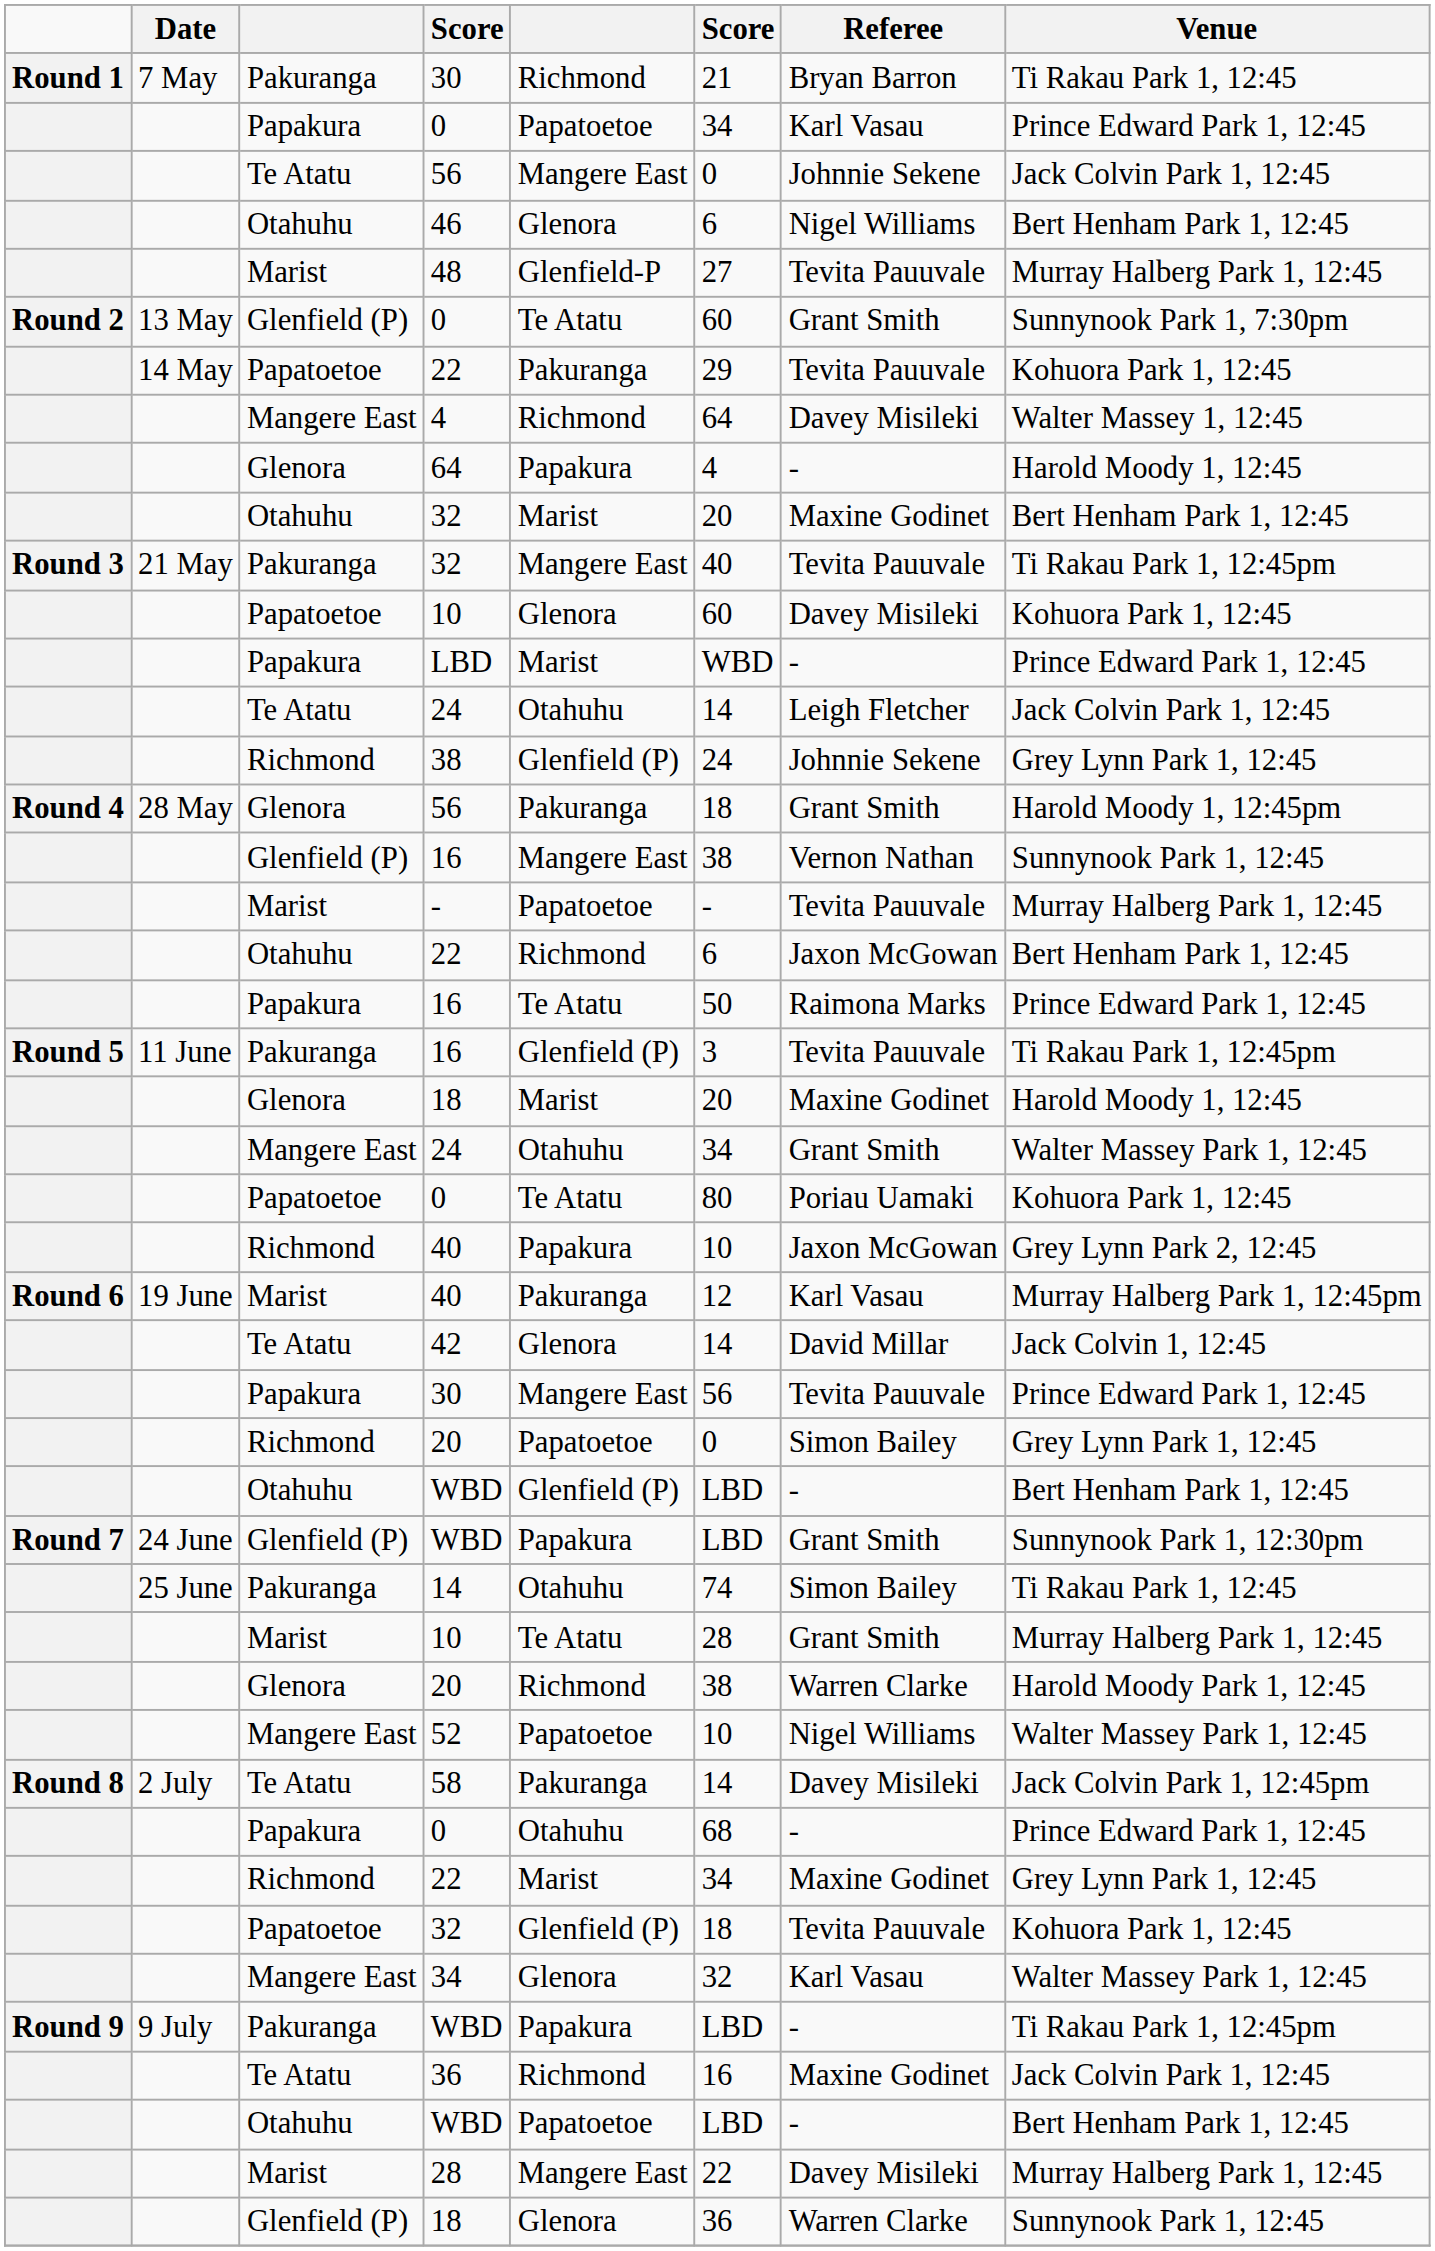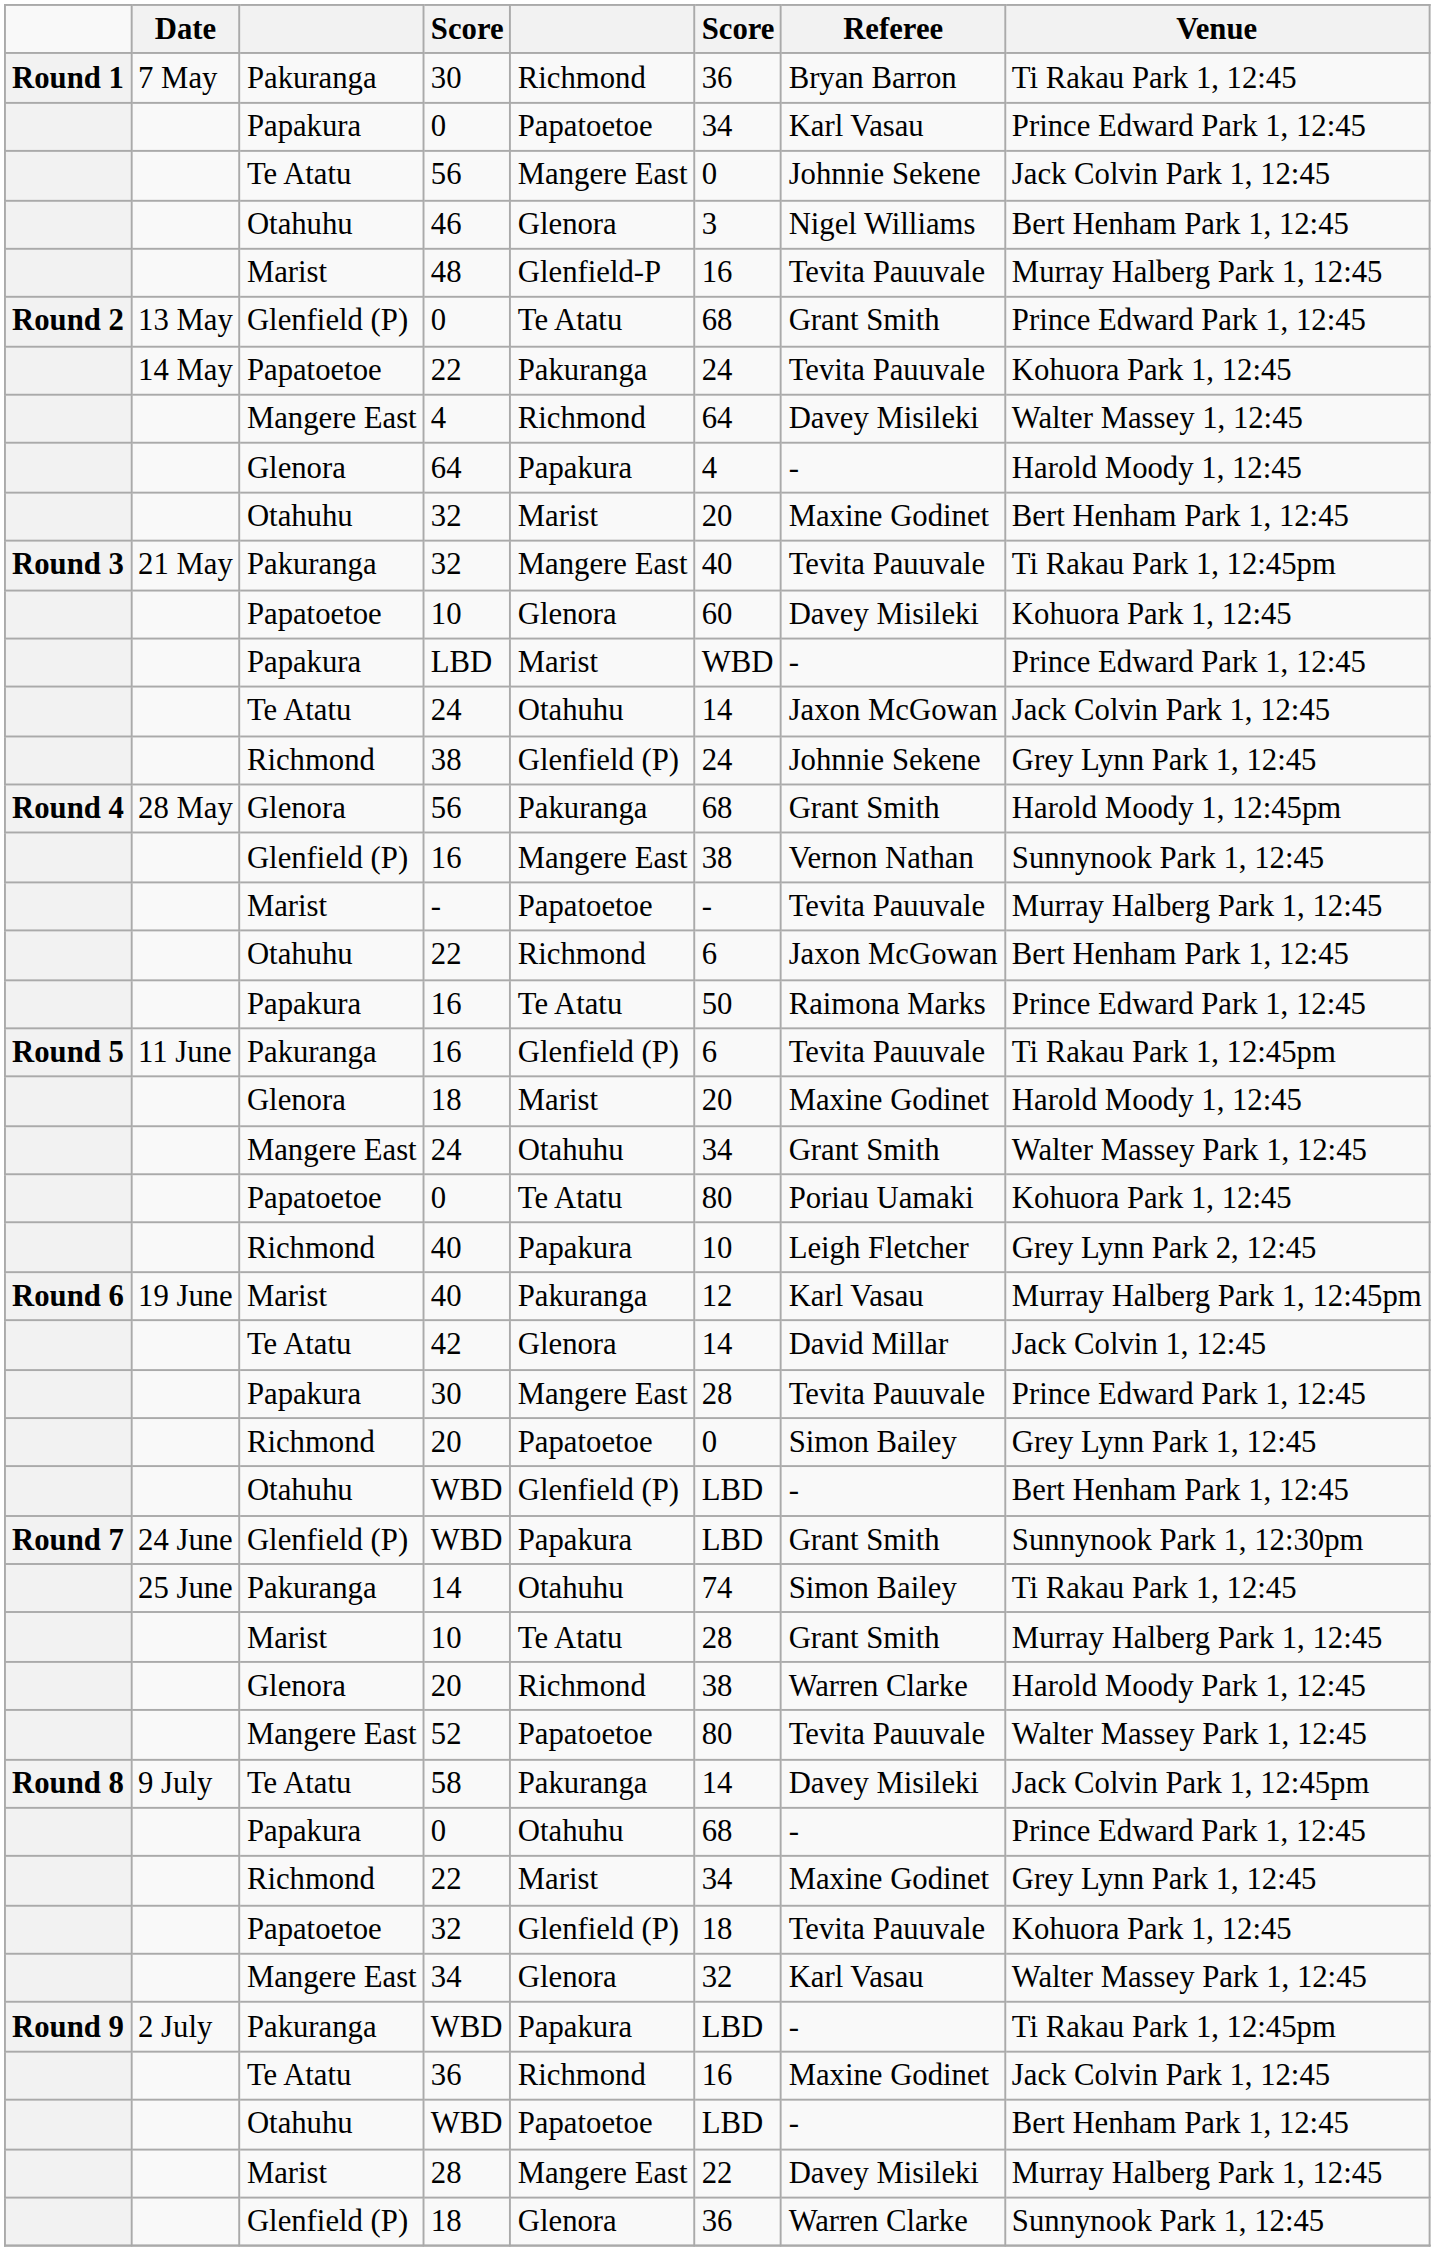 <table class="wikitable mw-collapsible">
 <tr>
 <td></td>
 <th scope="col">Date</th>
 <th scope="col"></th>
 <th scope="col">Score</th>
 <th scope="col"></th>
 <th scope="col">Score</th>
 <th scope="col">Referee</th>
 <th scope="col">Venue</th>
 </tr>
 <tr>
 <th scope="row">Round 1</th>
 <td>7 May</td>
 <td>Pakuranga</td>
 <td>30</td>
 <td>Richmond</td>
-<td>21</td>
+<td>36</td>
 <td>Bryan Barron</td>
 <td>Ti Rakau Park 1, 12:45</td>
 </tr>
 <tr>
 <th scope="row"></th>
 <td></td>
 <td>Papakura</td>
 <td>0</td>
 <td>Papatoetoe</td>
 <td>34</td>
 <td>Karl Vasau</td>
 <td>Prince Edward Park 1, 12:45</td>
 </tr>
 <tr>
 <th scope="row"></th>
 <td></td>
 <td>Te Atatu</td>
 <td>56</td>
 <td>Mangere East</td>
 <td>0</td>
 <td>Johnnie Sekene</td>
 <td>Jack Colvin Park 1, 12:45</td>
 </tr>
 <tr>
 <th scope="row"></th>
 <td></td>
 <td>Otahuhu</td>
 <td>46</td>
 <td>Glenora</td>
-<td>6</td>
+<td>3</td>
 <td>Nigel Williams</td>
 <td>Bert Henham Park 1, 12:45</td>
 </tr>
 <tr>
 <th scope="row"></th>
 <td></td>
 <td>Marist</td>
 <td>48</td>
 <td>Glenfield-P</td>
-<td>27</td>
+<td>16</td>
 <td>Tevita Pauuvale</td>
 <td>Murray Halberg Park 1, 12:45</td>
 </tr>
 <tr>
 <th scope="row">Round 2</th>
 <td>13 May</td>
 <td>Glenfield (P)</td>
 <td>0</td>
 <td>Te Atatu</td>
-<td>60</td>
+<td>68</td>
 <td>Grant Smith</td>
-<td>Sunnynook Park 1, 7:30pm</td>
+<td>Prince Edward Park 1, 12:45</td>
 </tr>
 <tr>
 <th scope="row"></th>
 <td>14 May</td>
 <td>Papatoetoe</td>
 <td>22</td>
 <td>Pakuranga</td>
-<td>29</td>
+<td>24</td>
 <td>Tevita Pauuvale</td>
 <td>Kohuora Park 1, 12:45</td>
 </tr>
 <tr>
 <th scope="row"></th>
 <td></td>
 <td>Mangere East</td>
 <td>4</td>
 <td>Richmond</td>
 <td>64</td>
 <td>Davey Misileki</td>
 <td>Walter Massey 1, 12:45</td>
 </tr>
 <tr>
 <th scope="row"></th>
 <td></td>
 <td>Glenora</td>
 <td>64</td>
 <td>Papakura</td>
 <td>4</td>
 <td>-</td>
 <td>Harold Moody 1, 12:45</td>
 </tr>
 <tr>
 <th scope="row"></th>
 <td></td>
 <td>Otahuhu</td>
 <td>32</td>
 <td>Marist</td>
 <td>20</td>
 <td>Maxine Godinet</td>
 <td>Bert Henham Park 1, 12:45</td>
 </tr>
 <tr>
 <th scope="row">Round 3</th>
 <td>21 May</td>
 <td>Pakuranga</td>
 <td>32</td>
 <td>Mangere East</td>
 <td>40</td>
 <td>Tevita Pauuvale</td>
 <td>Ti Rakau Park 1, 12:45pm</td>
 </tr>
 <tr>
 <th scope="row"></th>
 <td></td>
 <td>Papatoetoe</td>
 <td>10</td>
 <td>Glenora</td>
 <td>60</td>
 <td>Davey Misileki</td>
 <td>Kohuora Park 1, 12:45</td>
 </tr>
 <tr>
 <th scope="row"></th>
 <td></td>
 <td>Papakura</td>
 <td>LBD</td>
 <td>Marist</td>
 <td>WBD</td>
 <td>-</td>
 <td>Prince Edward Park 1, 12:45</td>
 </tr>
 <tr>
 <th scope="row"></th>
 <td></td>
 <td>Te Atatu</td>
 <td>24</td>
 <td>Otahuhu</td>
 <td>14</td>
-<td>Leigh Fletcher</td>
+<td>Jaxon McGowan</td>
 <td>Jack Colvin Park 1, 12:45</td>
 </tr>
 <tr>
 <th scope="row"></th>
 <td></td>
 <td>Richmond</td>
 <td>38</td>
 <td>Glenfield (P)</td>
 <td>24</td>
 <td>Johnnie Sekene</td>
 <td>Grey Lynn Park 1, 12:45</td>
 </tr>
 <tr>
 <th scope="row">Round 4</th>
 <td>28 May</td>
 <td>Glenora</td>
 <td>56</td>
 <td>Pakuranga</td>
-<td>18</td>
+<td>68</td>
 <td>Grant Smith</td>
 <td>Harold Moody 1, 12:45pm</td>
 </tr>
 <tr>
 <th scope="row"></th>
 <td></td>
 <td>Glenfield (P)</td>
 <td>16</td>
 <td>Mangere East</td>
 <td>38</td>
 <td>Vernon Nathan</td>
 <td>Sunnynook Park 1, 12:45</td>
 </tr>
 <tr>
 <th scope="row"></th>
 <td></td>
 <td>Marist</td>
 <td>-</td>
 <td>Papatoetoe</td>
 <td>-</td>
 <td>Tevita Pauuvale</td>
 <td>Murray Halberg Park 1, 12:45</td>
 </tr>
 <tr>
 <th scope="row"></th>
 <td></td>
 <td>Otahuhu</td>
 <td>22</td>
 <td>Richmond</td>
 <td>6</td>
 <td>Jaxon McGowan</td>
 <td>Bert Henham Park 1, 12:45</td>
 </tr>
 <tr>
 <th scope="row"></th>
 <td></td>
 <td>Papakura</td>
 <td>16</td>
 <td>Te Atatu</td>
 <td>50</td>
 <td>Raimona Marks</td>
 <td>Prince Edward Park 1, 12:45</td>
 </tr>
 <tr>
 <th scope="row">Round 5</th>
 <td>11 June</td>
 <td>Pakuranga</td>
 <td>16</td>
 <td>Glenfield (P)</td>
-<td>3</td>
+<td>6</td>
 <td>Tevita Pauuvale</td>
 <td>Ti Rakau Park 1, 12:45pm</td>
 </tr>
 <tr>
 <th scope="row"></th>
 <td></td>
 <td>Glenora</td>
 <td>18</td>
 <td>Marist</td>
 <td>20</td>
 <td>Maxine Godinet</td>
 <td>Harold Moody 1, 12:45</td>
 </tr>
 <tr>
 <th scope="row"></th>
 <td></td>
 <td>Mangere East</td>
 <td>24</td>
 <td>Otahuhu</td>
 <td>34</td>
 <td>Grant Smith</td>
 <td>Walter Massey Park 1, 12:45</td>
 </tr>
 <tr>
 <th scope="row"></th>
 <td></td>
 <td>Papatoetoe</td>
 <td>0</td>
 <td>Te Atatu</td>
 <td>80</td>
 <td>Poriau Uamaki</td>
 <td>Kohuora Park 1, 12:45</td>
 </tr>
 <tr>
 <th scope="row"></th>
 <td></td>
 <td>Richmond</td>
 <td>40</td>
 <td>Papakura</td>
 <td>10</td>
-<td>Jaxon McGowan</td>
+<td>Leigh Fletcher</td>
 <td>Grey Lynn Park 2, 12:45</td>
 </tr>
 <tr>
 <th scope="row">Round 6</th>
 <td>19 June</td>
 <td>Marist</td>
 <td>40</td>
 <td>Pakuranga</td>
 <td>12</td>
 <td>Karl Vasau</td>
 <td>Murray Halberg Park 1, 12:45pm</td>
 </tr>
 <tr>
 <th scope="row"></th>
 <td></td>
 <td>Te Atatu</td>
 <td>42</td>
 <td>Glenora</td>
 <td>14</td>
 <td>David Millar</td>
 <td>Jack Colvin 1, 12:45</td>
 </tr>
 <tr>
 <th scope="row"></th>
 <td></td>
 <td>Papakura</td>
 <td>30</td>
 <td>Mangere East</td>
-<td>56</td>
+<td>28</td>
 <td>Tevita Pauuvale</td>
 <td>Prince Edward Park 1, 12:45</td>
 </tr>
 <tr>
 <th scope="row"></th>
 <td></td>
 <td>Richmond</td>
 <td>20</td>
 <td>Papatoetoe</td>
 <td>0</td>
 <td>Simon Bailey</td>
 <td>Grey Lynn Park 1, 12:45</td>
 </tr>
 <tr>
 <th scope="row"></th>
 <td></td>
 <td>Otahuhu</td>
 <td>WBD</td>
 <td>Glenfield (P)</td>
 <td>LBD</td>
 <td>-</td>
 <td>Bert Henham Park 1, 12:45</td>
 </tr>
 <tr>
 <th scope="row">Round 7</th>
 <td>24 June</td>
 <td>Glenfield (P)</td>
 <td>WBD</td>
 <td>Papakura</td>
 <td>LBD</td>
 <td>Grant Smith</td>
 <td>Sunnynook Park 1, 12:30pm</td>
 </tr>
 <tr>
 <th scope="row"></th>
 <td>25 June</td>
 <td>Pakuranga</td>
 <td>14</td>
 <td>Otahuhu</td>
 <td>74</td>
 <td>Simon Bailey</td>
 <td>Ti Rakau Park 1, 12:45</td>
 </tr>
 <tr>
 <th scope="row"></th>
 <td></td>
 <td>Marist</td>
 <td>10</td>
 <td>Te Atatu</td>
 <td>28</td>
 <td>Grant Smith</td>
 <td>Murray Halberg Park 1, 12:45</td>
 </tr>
 <tr>
 <th scope="row"></th>
 <td></td>
 <td>Glenora</td>
 <td>20</td>
 <td>Richmond</td>
 <td>38</td>
 <td>Warren Clarke</td>
 <td>Harold Moody Park 1, 12:45</td>
 </tr>
 <tr>
 <th scope="row"></th>
 <td></td>
 <td>Mangere East</td>
 <td>52</td>
 <td>Papatoetoe</td>
-<td>10</td>
-<td>Nigel Williams</td>
+<td>80</td>
+<td>Tevita Pauuvale</td>
 <td>Walter Massey Park 1, 12:45</td>
 </tr>
 <tr>
 <th scope="row">Round 8</th>
-<td>2 July</td>
+<td>9 July</td>
 <td>Te Atatu</td>
 <td>58</td>
 <td>Pakuranga</td>
 <td>14</td>
 <td>Davey Misileki</td>
 <td>Jack Colvin Park 1, 12:45pm</td>
 </tr>
 <tr>
 <th scope="row"></th>
 <td></td>
 <td>Papakura</td>
 <td>0</td>
 <td>Otahuhu</td>
 <td>68</td>
 <td>-</td>
 <td>Prince Edward Park 1, 12:45</td>
 </tr>
 <tr>
 <th scope="row"></th>
 <td></td>
 <td>Richmond</td>
 <td>22</td>
 <td>Marist</td>
 <td>34</td>
 <td>Maxine Godinet</td>
 <td>Grey Lynn Park 1, 12:45</td>
 </tr>
 <tr>
 <th scope="row"></th>
 <td></td>
 <td>Papatoetoe</td>
 <td>32</td>
 <td>Glenfield (P)</td>
 <td>18</td>
 <td>Tevita Pauuvale</td>
 <td>Kohuora Park 1, 12:45</td>
 </tr>
 <tr>
 <th scope="row"></th>
 <td></td>
 <td>Mangere East</td>
 <td>34</td>
 <td>Glenora</td>
 <td>32</td>
 <td>Karl Vasau</td>
 <td>Walter Massey Park 1, 12:45</td>
 </tr>
 <tr>
 <th scope="row">Round 9</th>
-<td>9 July</td>
+<td>2 July</td>
 <td>Pakuranga</td>
 <td>WBD</td>
 <td>Papakura</td>
 <td>LBD</td>
 <td>-</td>
 <td>Ti Rakau Park 1, 12:45pm</td>
 </tr>
 <tr>
 <th scope="row"></th>
 <td></td>
 <td>Te Atatu</td>
 <td>36</td>
 <td>Richmond</td>
 <td>16</td>
 <td>Maxine Godinet</td>
 <td>Jack Colvin Park 1, 12:45</td>
 </tr>
 <tr>
 <th scope="row"></th>
 <td></td>
 <td>Otahuhu</td>
 <td>WBD</td>
 <td>Papatoetoe</td>
 <td>LBD</td>
 <td>-</td>
 <td>Bert Henham Park 1, 12:45</td>
 </tr>
 <tr>
 <th scope="row"></th>
 <td></td>
 <td>Marist</td>
 <td>28</td>
 <td>Mangere East</td>
 <td>22</td>
 <td>Davey Misileki</td>
 <td>Murray Halberg Park 1, 12:45</td>
 </tr>
 <tr>
 <th scope="row"></th>
 <td></td>
 <td>Glenfield (P)</td>
 <td>18</td>
 <td>Glenora</td>
 <td>36</td>
 <td>Warren Clarke</td>
 <td>Sunnynook Park 1, 12:45</td>
 </tr>
 <tr>
 </tr>
 </table>
